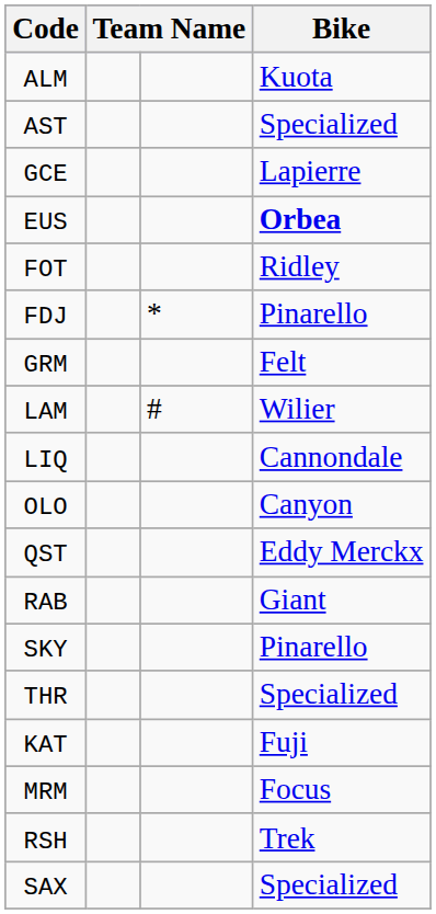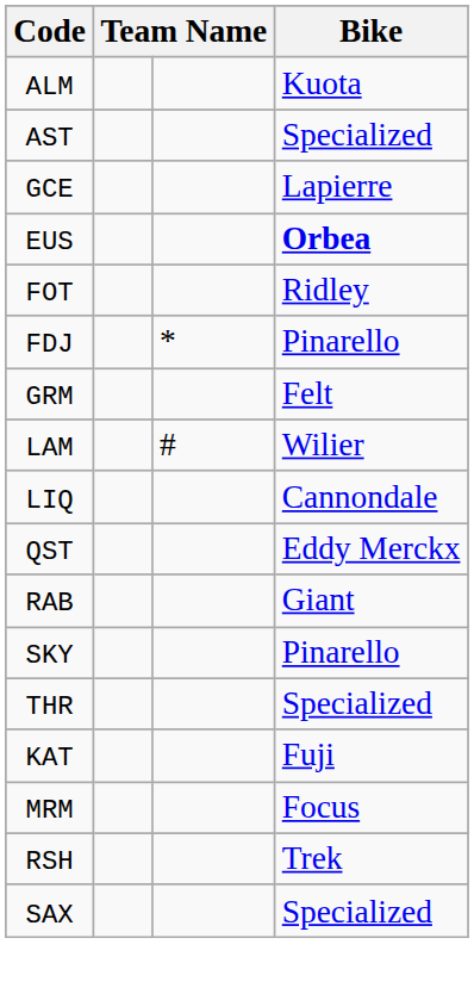 <table class="wikitable">
 <tr style="background:#ccccff;">
 <th>Code</th>
 <th colspan="2">Team Name</th>
 <th>Bike</th>
 </tr>
 <tr>
 <td align="center"><code>ALM</code></td>
 <td></td>
 <td></td>
 <td><a href='#'>Kuota</a></td>
 </tr>
 <tr>
 <td align="center"><code>AST</code></td>
 <td></td>
 <td></td>
 <td><a href='#'>Specialized</a></td>
 </tr>
 <tr>
 <td align="center"><code>GCE</code></td>
 <td></td>
 <td></td>
 <td><a href='#'>Lapierre</a></td>
 </tr>
 <tr>
 <td align="center"><code>EUS</code></td>
 <td></td>
 <td></td>
 <td><strong><a href='#'>Orbea</a></strong></td>
 </tr>
 <tr>
 <td align="center"><code>FOT</code></td>
 <td></td>
 <td></td>
 <td><a href='#'>Ridley</a></td>
 </tr>
 <tr>
 <td align="center"><code>FDJ</code></td>
 <td></td>
 <td>*</td>
 <td><a href='#'>Pinarello</a></td>
 </tr>
 <tr>
 <td align="center"><code>GRM</code></td>
 <td></td>
 <td></td>
 <td><a href='#'>Felt</a></td>
 </tr>
 <tr>
 <td align="center"><code>LAM</code></td>
 <td></td>
 <td>#</td>
 <td><a href='#'>Wilier</a></td>
 </tr>
 <tr>
 <td align="center"><code>LIQ</code></td>
 <td></td>
 <td></td>
 <td><a href='#'>Cannondale</a></td>
 </tr>
 <tr>
-<td align="center"><code>OLO</code></td>
-<td></td>
-<td></td>
-<td><a href='#'>Canyon</a></td>
-</tr>
-<tr>
 <td align="center"><code>QST</code></td>
 <td></td>
 <td></td>
 <td><a href='#'>Eddy Merckx</a></td>
 </tr>
 <tr>
 <td align="center"><code>RAB</code></td>
 <td></td>
 <td></td>
 <td><a href='#'>Giant</a></td>
 </tr>
 <tr>
 <td align="center"><code>SKY</code></td>
 <td></td>
 <td></td>
 <td><a href='#'>Pinarello</a></td>
 </tr>
 <tr>
 <td align="center"><code>THR</code></td>
 <td></td>
 <td></td>
 <td><a href='#'>Specialized</a></td>
 </tr>
 <tr>
 <td align="center"><code>KAT</code></td>
 <td></td>
 <td></td>
 <td><a href='#'>Fuji</a></td>
 </tr>
 <tr>
 <td align="center"><code>MRM</code></td>
 <td></td>
 <td></td>
 <td><a href='#'>Focus</a></td>
 </tr>
 <tr>
 <td align="center"><code>RSH</code></td>
 <td></td>
 <td></td>
 <td><a href='#'>Trek</a></td>
 </tr>
 <tr>
 <td align="center"><code>SAX</code></td>
 <td></td>
 <td></td>
 <td><a href='#'>Specialized</a></td>
 </tr>
 </table>
